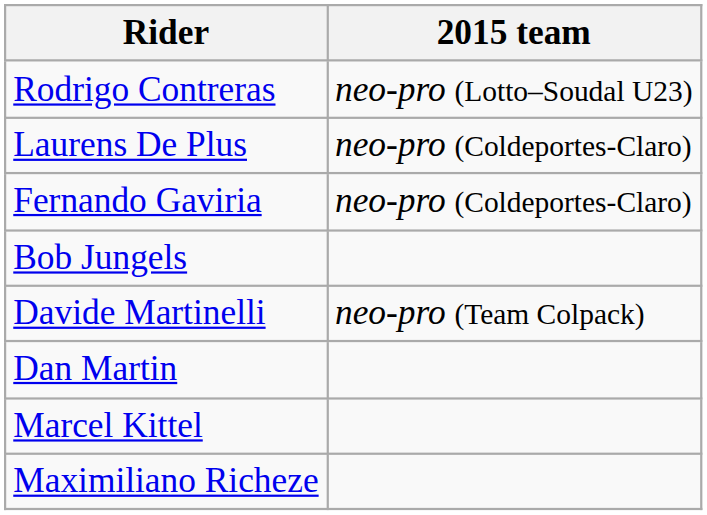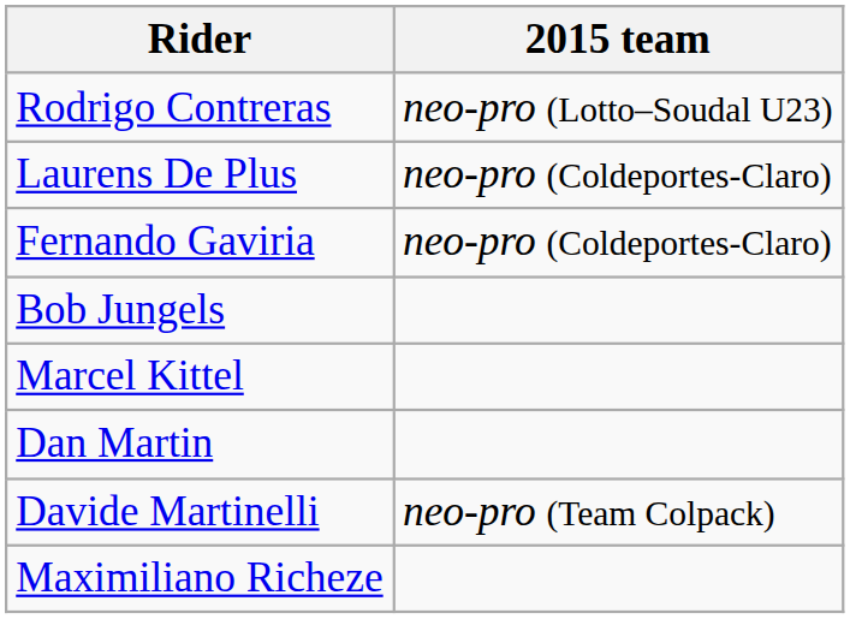 <table class="wikitable">
 <tr>
 <th>Rider</th>
 <th>2015 team</th>
 </tr>
 <tr>
 <td><a href='#'>Rodrigo Contreras</a></td>
 <td><em>neo-pro</em> <small>(Lotto–Soudal U23)</small></td>
 </tr>
 <tr>
 <td><a href='#'>Laurens De Plus</a></td>
 <td><em>neo-pro</em> <small>(Coldeportes-Claro)</small></td>
 </tr>
 <tr>
 <td><a href='#'>Fernando Gaviria</a></td>
 <td><em>neo-pro</em> <small>(Coldeportes-Claro)</small></td>
 </tr>
 <tr>
 <td><a href='#'>Bob Jungels</a></td>
 <td></td>
 </tr>
 <tr>
-<td><a href='#'>Davide Martinelli</a></td>
-<td><em>neo-pro</em> <small>(Team Colpack)</small></td>
+<td><a href='#'>Marcel Kittel</a></td>
+<td></td>
 </tr>
 <tr>
 <td><a href='#'>Dan Martin</a></td>
 <td></td>
 </tr>
 <tr>
-<td><a href='#'>Marcel Kittel</a></td>
-<td></td>
+<td><a href='#'>Davide Martinelli</a></td>
+<td><em>neo-pro</em> <small>(Team Colpack)</small></td>
 </tr>
 <tr>
 <td><a href='#'>Maximiliano Richeze</a></td>
 <td></td>
 </tr>
 </table>
